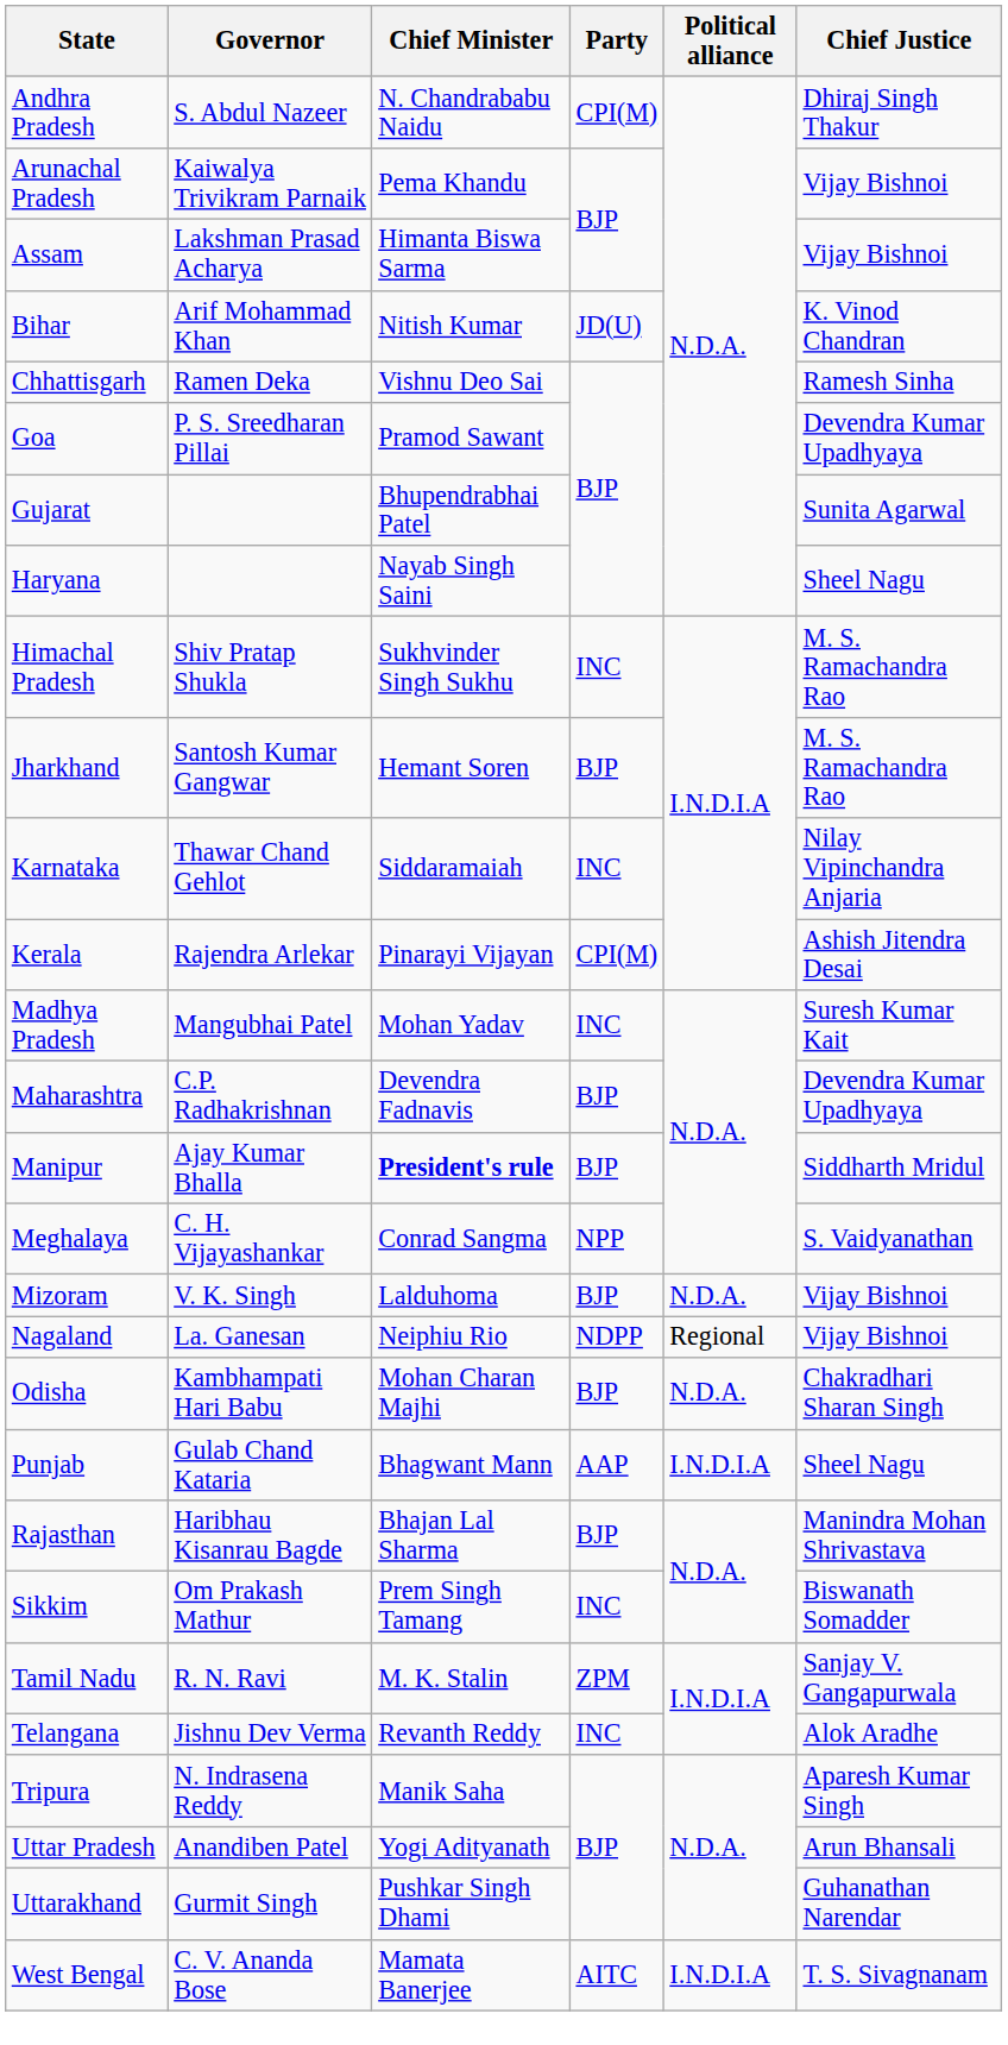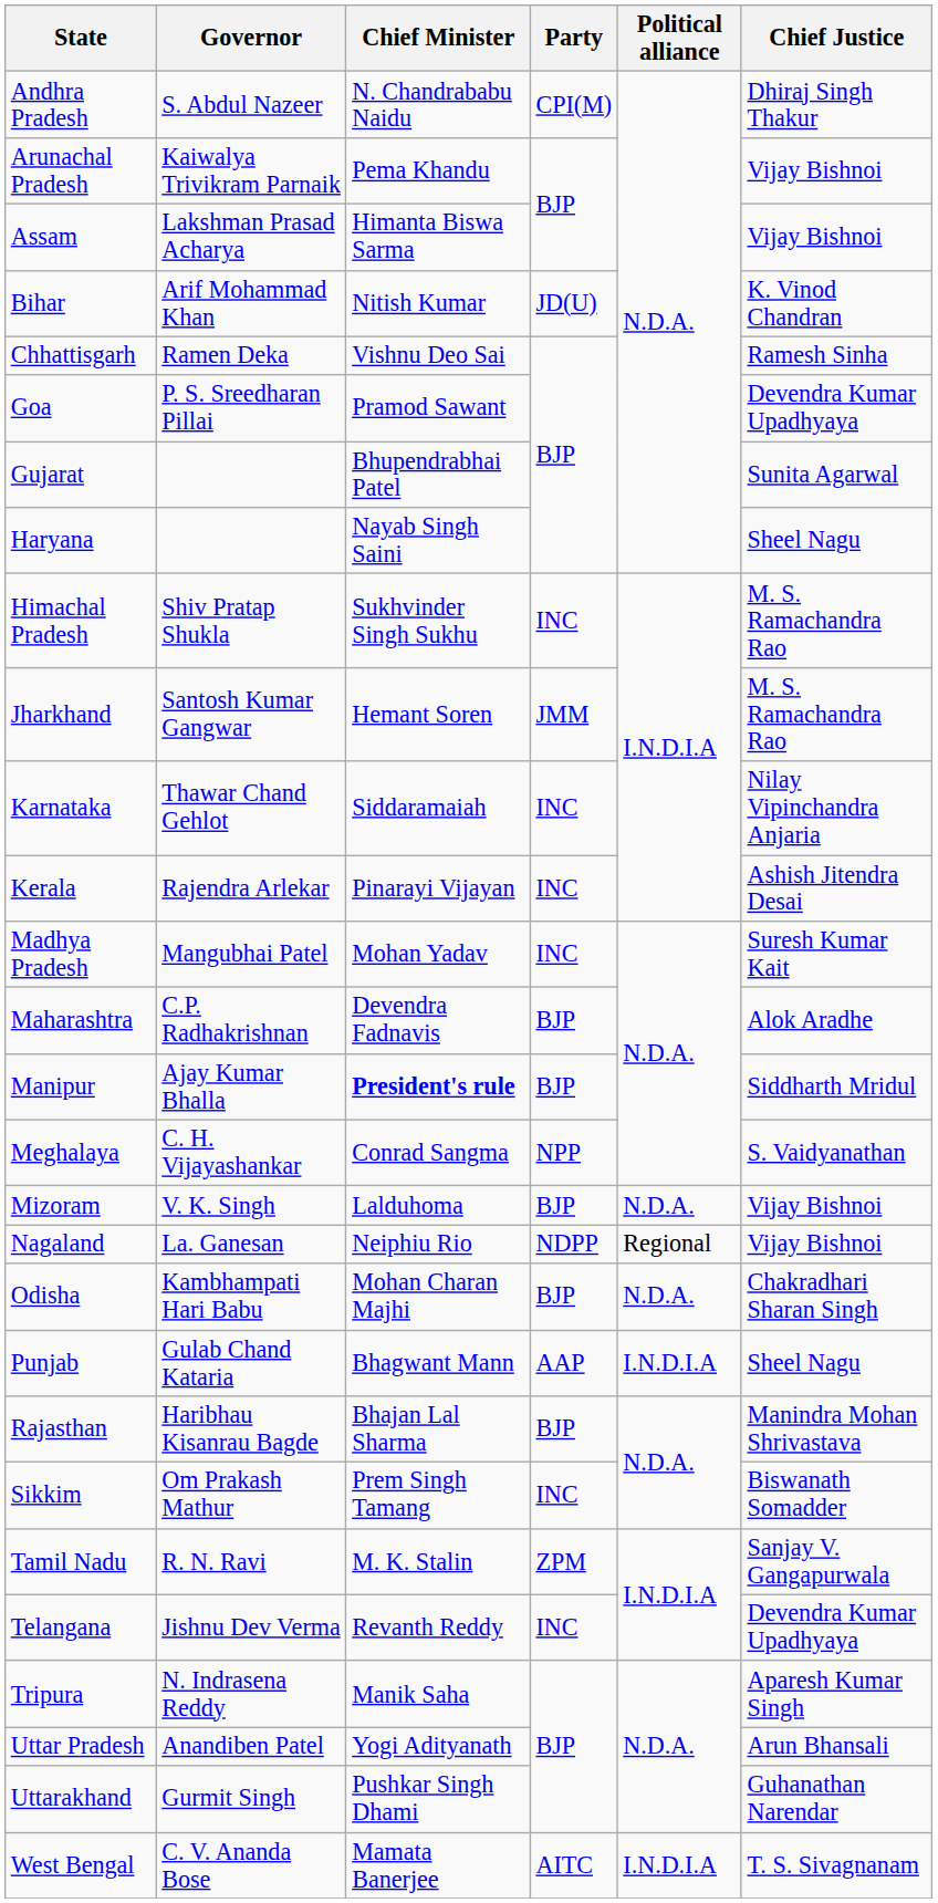 <table class="wikitable sortable mw-collapsible">
 <tr>
 <th>State</th>
 <th>Governor</th>
 <th>Chief Minister</th>
 <th>Party</th>
 <th>Political alliance</th>
 <th>Chief Justice</th>
 </tr>
 <tr>
 <td><a href='#'>Andhra Pradesh</a></td>
 <td><a href='#'>S. Abdul Nazeer</a></td>
 <td><a href='#'>N. Chandrababu Naidu</a></td>
 <td><a href='#'>CPI(M)</a></td>
 <td rowspan="8"><a href='#'>N.D.A.</a></td>
 <td><a href='#'>Dhiraj Singh Thakur</a></td>
 </tr>
 <tr>
 <td><a href='#'>Arunachal Pradesh</a></td>
 <td><a href='#'>Kaiwalya Trivikram Parnaik</a></td>
 <td><a href='#'>Pema Khandu</a></td>
 <td rowspan="2"><a href='#'>BJP</a></td>
 <td><a href='#'>Vijay Bishnoi</a></td>
 </tr>
 <tr>
 <td><a href='#'>Assam</a></td>
 <td><a href='#'>Lakshman Prasad Acharya</a></td>
 <td><a href='#'>Himanta Biswa Sarma</a></td>
 <td><a href='#'>Vijay Bishnoi</a></td>
 </tr>
 <tr>
 <td><a href='#'>Bihar</a></td>
 <td><a href='#'>Arif Mohammad Khan</a></td>
 <td><a href='#'>Nitish Kumar</a></td>
 <td><a href='#'>JD(U)</a></td>
 <td><a href='#'>K. Vinod Chandran</a></td>
 </tr>
 <tr>
 <td><a href='#'>Chhattisgarh</a></td>
 <td><a href='#'>Ramen Deka</a></td>
 <td><a href='#'>Vishnu Deo Sai</a></td>
 <td rowspan="4"><a href='#'>BJP</a></td>
 <td><a href='#'>Ramesh Sinha</a></td>
 </tr>
 <tr>
 <td><a href='#'>Goa</a></td>
 <td><a href='#'>P. S. Sreedharan Pillai</a></td>
 <td><a href='#'>Pramod Sawant</a></td>
 <td><a href='#'>Devendra Kumar Upadhyaya</a></td>
 </tr>
 <tr>
 <td><a href='#'>Gujarat</a></td>
 <td></td>
 <td><a href='#'>Bhupendrabhai Patel</a></td>
 <td><a href='#'>Sunita Agarwal</a></td>
 </tr>
 <tr>
 <td><a href='#'>Haryana</a></td>
 <td></td>
 <td><a href='#'>Nayab Singh Saini</a></td>
 <td><a href='#'>Sheel Nagu</a></td>
 </tr>
 <tr>
 <td><a href='#'>Himachal Pradesh</a></td>
 <td><a href='#'>Shiv Pratap Shukla</a></td>
 <td><a href='#'>Sukhvinder Singh Sukhu</a></td>
 <td><a href='#'>INC</a></td>
 <td rowspan="4"><a href='#'>I.N.D.I.A</a></td>
 <td><a href='#'>M. S. Ramachandra Rao</a></td>
 </tr>
 <tr>
 <td><a href='#'>Jharkhand</a></td>
 <td><a href='#'>Santosh Kumar Gangwar</a></td>
 <td><a href='#'>Hemant Soren</a></td>
-<td><a href='#'>BJP</a></td>
+<td><a href='#'>JMM</a></td>
 <td><a href='#'>M. S. Ramachandra Rao</a></td>
 </tr>
 <tr>
 <td><a href='#'>Karnataka</a></td>
 <td><a href='#'>Thawar Chand Gehlot</a></td>
 <td><a href='#'>Siddaramaiah</a></td>
 <td><a href='#'>INC</a></td>
 <td><a href='#'>Nilay Vipinchandra Anjaria</a></td>
 </tr>
 <tr>
 <td><a href='#'>Kerala</a></td>
 <td><a href='#'>Rajendra Arlekar</a></td>
 <td><a href='#'>Pinarayi Vijayan</a></td>
-<td><a href='#'>CPI(M)</a></td>
+<td><a href='#'>INC</a></td>
 <td><a href='#'>Ashish Jitendra Desai</a></td>
 </tr>
 <tr>
 <td><a href='#'>Madhya Pradesh</a></td>
 <td><a href='#'>Mangubhai Patel</a></td>
 <td><a href='#'>Mohan Yadav</a></td>
 <td><a href='#'>INC</a></td>
 <td rowspan="4"><a href='#'>N.D.A.</a></td>
 <td><a href='#'>Suresh Kumar Kait</a></td>
 </tr>
 <tr>
 <td><a href='#'>Maharashtra</a></td>
 <td><a href='#'>C.P. Radhakrishnan</a></td>
 <td><a href='#'>Devendra Fadnavis</a></td>
 <td><a href='#'>BJP</a></td>
-<td><a href='#'>Devendra Kumar Upadhyaya</a></td>
+<td><a href='#'>Alok Aradhe</a></td>
 </tr>
 <tr>
 <td><a href='#'>Manipur</a></td>
 <td><a href='#'>Ajay Kumar Bhalla</a></td>
 <td><strong><a href='#'>President's rule</a></strong></td>
 <td><a href='#'>BJP</a></td>
 <td><a href='#'>Siddharth Mridul</a></td>
 </tr>
 <tr>
 <td><a href='#'>Meghalaya</a></td>
 <td><a href='#'>C. H. Vijayashankar</a></td>
 <td><a href='#'>Conrad Sangma</a></td>
 <td><a href='#'>NPP</a></td>
 <td><a href='#'>S. Vaidyanathan</a></td>
 </tr>
 <tr>
 <td><a href='#'>Mizoram</a></td>
 <td><a href='#'>V. K. Singh</a></td>
 <td><a href='#'>Lalduhoma</a></td>
 <td><a href='#'>BJP</a></td>
 <td><a href='#'>N.D.A.</a></td>
 <td><a href='#'>Vijay Bishnoi</a></td>
 </tr>
 <tr>
 <td><a href='#'>Nagaland</a></td>
 <td><a href='#'>La. Ganesan</a></td>
 <td><a href='#'>Neiphiu Rio</a></td>
 <td><a href='#'>NDPP</a></td>
 <td>Regional</td>
 <td><a href='#'>Vijay Bishnoi</a></td>
 </tr>
 <tr>
 <td><a href='#'>Odisha</a></td>
 <td><a href='#'>Kambhampati Hari Babu</a></td>
 <td><a href='#'>Mohan Charan Majhi</a></td>
 <td><a href='#'>BJP</a></td>
 <td><a href='#'>N.D.A.</a></td>
 <td><a href='#'>Chakradhari Sharan Singh</a></td>
 </tr>
 <tr>
 <td><a href='#'>Punjab</a></td>
 <td><a href='#'>Gulab Chand Kataria</a></td>
 <td><a href='#'>Bhagwant Mann</a></td>
 <td><a href='#'>AAP</a></td>
 <td><a href='#'>I.N.D.I.A</a></td>
 <td><a href='#'>Sheel Nagu</a></td>
 </tr>
 <tr>
 <td><a href='#'>Rajasthan</a></td>
 <td><a href='#'>Haribhau Kisanrau Bagde</a></td>
 <td><a href='#'>Bhajan Lal Sharma</a></td>
 <td><a href='#'>BJP</a></td>
 <td rowspan="2"><a href='#'>N.D.A.</a></td>
 <td><a href='#'>Manindra Mohan Shrivastava</a></td>
 </tr>
 <tr>
 <td><a href='#'>Sikkim</a></td>
 <td><a href='#'>Om Prakash Mathur</a></td>
 <td><a href='#'>Prem Singh Tamang</a></td>
 <td><a href='#'>INC</a></td>
 <td><a href='#'>Biswanath Somadder</a></td>
 </tr>
 <tr>
 <td><a href='#'>Tamil Nadu</a></td>
 <td><a href='#'>R. N. Ravi</a></td>
 <td><a href='#'>M. K. Stalin</a></td>
 <td><a href='#'>ZPM</a></td>
 <td rowspan="2"><a href='#'>I.N.D.I.A</a></td>
 <td><a href='#'>Sanjay V. Gangapurwala</a></td>
 </tr>
 <tr>
 <td><a href='#'>Telangana</a></td>
 <td><a href='#'>Jishnu Dev Verma</a></td>
 <td><a href='#'>Revanth Reddy</a></td>
 <td><a href='#'>INC</a></td>
-<td><a href='#'>Alok Aradhe</a></td>
+<td><a href='#'>Devendra Kumar Upadhyaya</a></td>
 </tr>
 <tr>
 <td><a href='#'>Tripura</a></td>
 <td><a href='#'>N. Indrasena Reddy</a></td>
 <td><a href='#'>Manik Saha</a></td>
 <td rowspan="3"><a href='#'>BJP</a></td>
 <td rowspan="3"><a href='#'>N.D.A.</a></td>
 <td><a href='#'>Aparesh Kumar Singh</a></td>
 </tr>
 <tr>
 <td><a href='#'>Uttar Pradesh</a></td>
 <td><a href='#'>Anandiben Patel</a></td>
 <td><a href='#'>Yogi Adityanath</a></td>
 <td><a href='#'>Arun Bhansali</a></td>
 </tr>
 <tr>
 <td><a href='#'>Uttarakhand</a></td>
 <td><a href='#'>Gurmit Singh</a></td>
 <td><a href='#'>Pushkar Singh Dhami</a></td>
 <td><a href='#'>Guhanathan Narendar</a></td>
 </tr>
 <tr>
 <td><a href='#'>West Bengal</a></td>
 <td><a href='#'>C. V. Ananda Bose</a></td>
 <td><a href='#'>Mamata Banerjee</a></td>
 <td><a href='#'>AITC</a></td>
 <td><a href='#'>I.N.D.I.A</a></td>
 <td><a href='#'>T. S. Sivagnanam</a></td>
 </tr>
 </table>
